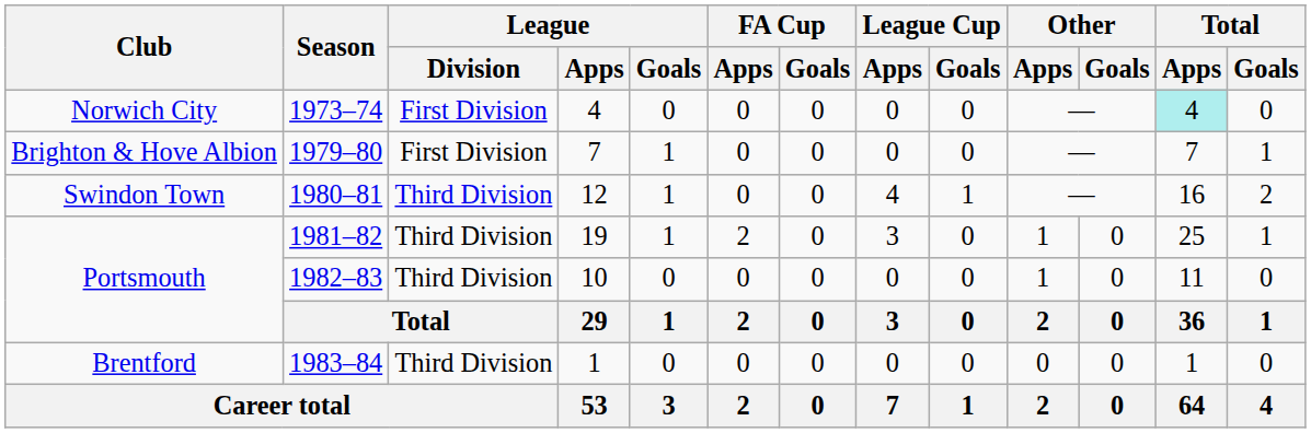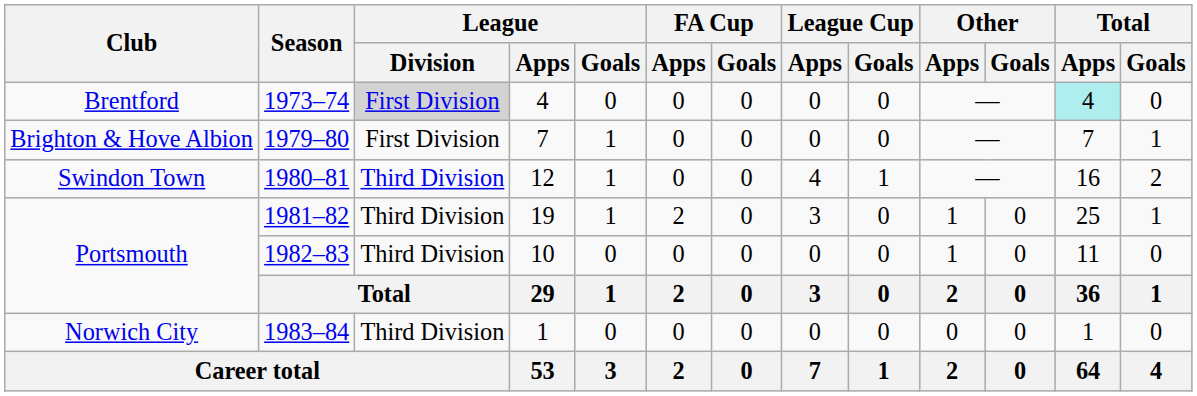 <table class="wikitable" style="text-align: center;">
 <tr>
 <th rowspan="2">Club</th>
 <th rowspan="2">Season</th>
 <th colspan="3">League</th>
 <th colspan="2">FA Cup</th>
 <th colspan="2">League Cup</th>
 <th colspan="2">Other</th>
 <th colspan="2">Total</th>
 </tr>
 <tr>
 <th>Division</th>
 <th>Apps</th>
 <th>Goals</th>
 <th>Apps</th>
 <th>Goals</th>
 <th>Apps</th>
 <th>Goals</th>
 <th>Apps</th>
 <th>Goals</th>
 <th>Apps</th>
 <th>Goals</th>
 </tr>
 <tr>
-<td><a href='#'>Norwich City</a></td>
+<td><a href='#'>Brentford</a></td>
 <td><a href='#'>1973–74</a></td>
-<td><a href='#'>First Division</a></td>
+<td style="background: lightgrey;"><a href='#'>First Division</a></td>
 <td>4</td>
 <td>0</td>
 <td>0</td>
 <td>0</td>
 <td>0</td>
 <td>0</td>
 <td colspan="2">—</td>
 <td style="background: paleturquoise;">4</td>
 <td>0</td>
 </tr>
 <tr>
 <td><a href='#'>Brighton & Hove Albion</a></td>
 <td><a href='#'>1979–80</a></td>
 <td>First Division</td>
 <td>7</td>
 <td>1</td>
 <td>0</td>
 <td>0</td>
 <td>0</td>
 <td>0</td>
 <td colspan="2">—</td>
 <td>7</td>
 <td>1</td>
 </tr>
 <tr>
 <td><a href='#'>Swindon Town</a></td>
 <td><a href='#'>1980–81</a></td>
 <td><a href='#'>Third Division</a></td>
 <td>12</td>
 <td>1</td>
 <td>0</td>
 <td>0</td>
 <td>4</td>
 <td>1</td>
 <td colspan="2">—</td>
 <td>16</td>
 <td>2</td>
 </tr>
 <tr>
 <td rowspan="3"><a href='#'>Portsmouth</a></td>
 <td><a href='#'>1981–82</a></td>
 <td>Third Division</td>
 <td>19</td>
 <td>1</td>
 <td>2</td>
 <td>0</td>
 <td>3</td>
 <td>0</td>
 <td>1</td>
 <td>0</td>
 <td>25</td>
 <td>1</td>
 </tr>
 <tr>
 <td><a href='#'>1982–83</a></td>
 <td>Third Division</td>
 <td>10</td>
 <td>0</td>
 <td>0</td>
 <td>0</td>
 <td>0</td>
 <td>0</td>
 <td>1</td>
 <td>0</td>
 <td>11</td>
 <td>0</td>
 </tr>
 <tr>
 <th colspan="2">Total</th>
 <th>29</th>
 <th>1</th>
 <th>2</th>
 <th>0</th>
 <th>3</th>
 <th>0</th>
 <th>2</th>
 <th>0</th>
 <th>36</th>
 <th>1</th>
 </tr>
 <tr>
-<td><a href='#'>Brentford</a></td>
+<td><a href='#'>Norwich City</a></td>
 <td><a href='#'>1983–84</a></td>
 <td>Third Division</td>
 <td>1</td>
 <td>0</td>
 <td>0</td>
 <td>0</td>
 <td>0</td>
 <td>0</td>
 <td>0</td>
 <td>0</td>
 <td>1</td>
 <td>0</td>
 </tr>
 <tr>
 <th colspan="3">Career total</th>
 <th>53</th>
 <th>3</th>
 <th>2</th>
 <th>0</th>
 <th>7</th>
 <th>1</th>
 <th>2</th>
 <th>0</th>
 <th>64</th>
 <th>4</th>
 </tr>
 </table>
